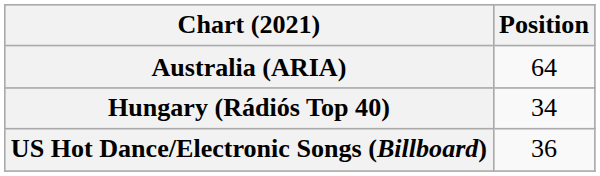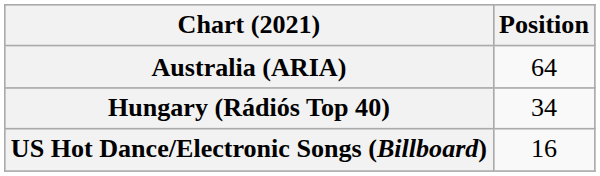 <table class="wikitable sortable plainrowheaders" style="text-align:center">
 <tr>
 <th scope="col">Chart (2021)</th>
 <th scope="col">Position</th>
 </tr>
 <tr>
 <th scope="row">Australia (ARIA)</th>
 <td>64</td>
 </tr>
 <tr>
 <th scope="row">Hungary (Rádiós Top 40)</th>
 <td>34</td>
 </tr>
 <tr>
 <th scope="row">US Hot Dance/Electronic Songs (<em>Billboard</em>)</th>
-<td>36</td>
+<td>16</td>
 </tr>
 </table>
